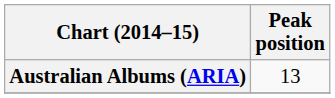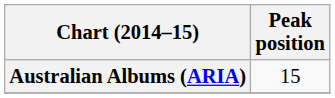 <table class="wikitable sortable plainrowheaders" style="text-align:center;">
 <tr>
 <th>Chart (2014–15)</th>
 <th>Peak<br>position</th>
 </tr>
 <tr>
 <th scope="row">Australian Albums (<a href='#'>ARIA</a>)</th>
-<td>13</td>
+<td>15</td>
 </tr>
 <tr>
 </tr>
 <tr>
 </tr>
 <tr>
 </tr>
 <tr>
 </tr>
 </table>
